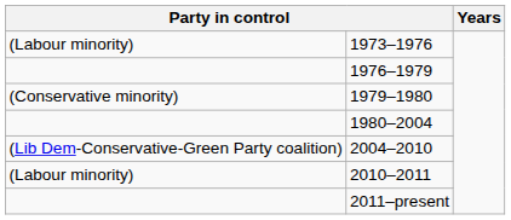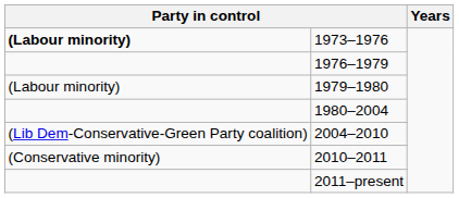 <table class="wikitable">
 <tr>
 <th colspan=2>Party in control</th>
 <th>Years</th>
 </tr>
 <tr>
-<td> (Labour minority)</td>
+<td><strong> (Labour minority)</strong></td>
 <td>1973–1976</td>
 </tr>
 <tr>
 <td></td>
 <td>1976–1979</td>
 </tr>
 <tr>
-<td> (Conservative minority)</td>
+<td> (Labour minority)</td>
 <td>1979–1980</td>
 </tr>
 <tr>
 <td></td>
 <td>1980–2004</td>
 </tr>
 <tr>
 <td> (<a href='#'>Lib Dem</a>-Conservative-Green Party coalition)</td>
 <td>2004–2010</td>
 </tr>
 <tr>
-<td> (Labour minority)</td>
+<td> (Conservative minority)</td>
 <td>2010–2011</td>
 </tr>
 <tr>
 <td></td>
 <td>2011–present</td>
 </tr>
 </table>
